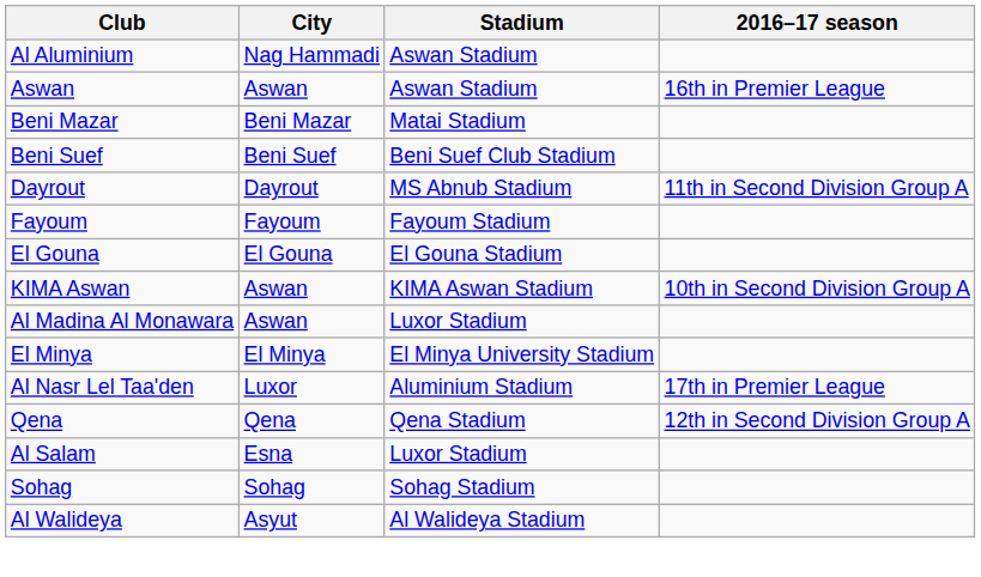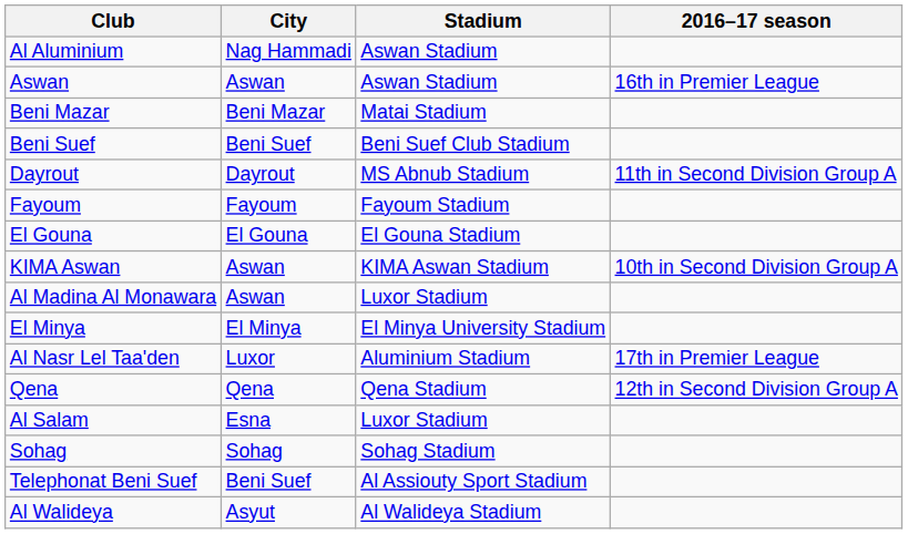 <table class="wikitable sortable" style="font-size:86%">
 <tr>
 <th>Club</th>
 <th>City</th>
 <th>Stadium</th>
 <th>2016–17 season</th>
 </tr>
 <tr>
 <td><a href='#'>Al Aluminium</a></td>
 <td><a href='#'>Nag Hammadi</a></td>
 <td><a href='#'>Aswan Stadium</a></td>
 <td></td>
 </tr>
 <tr>
 <td><a href='#'>Aswan</a></td>
 <td><a href='#'>Aswan</a></td>
 <td><a href='#'>Aswan Stadium</a></td>
 <td><a href='#'>16th in Premier League</a></td>
 </tr>
 <tr>
 <td><a href='#'>Beni Mazar</a></td>
 <td><a href='#'>Beni Mazar</a></td>
 <td><a href='#'>Matai Stadium</a></td>
 <td></td>
 </tr>
 <tr>
 <td><a href='#'>Beni Suef</a></td>
 <td><a href='#'>Beni Suef</a></td>
 <td><a href='#'>Beni Suef Club Stadium</a></td>
 <td></td>
 </tr>
 <tr>
 <td><a href='#'>Dayrout</a></td>
 <td><a href='#'>Dayrout</a></td>
 <td><a href='#'>MS Abnub Stadium</a></td>
 <td><a href='#'>11th in Second Division Group A</a></td>
 </tr>
 <tr>
 <td><a href='#'>Fayoum</a></td>
 <td><a href='#'>Fayoum</a></td>
 <td><a href='#'>Fayoum Stadium</a></td>
 <td></td>
 </tr>
 <tr>
 <td><a href='#'>El Gouna</a></td>
 <td><a href='#'>El Gouna</a></td>
 <td><a href='#'>El Gouna Stadium</a></td>
 <td></td>
 </tr>
 <tr>
 <td><a href='#'>KIMA Aswan</a></td>
 <td><a href='#'>Aswan</a></td>
 <td><a href='#'>KIMA Aswan Stadium</a></td>
 <td><a href='#'>10th in Second Division Group A</a></td>
 </tr>
 <tr>
 <td><a href='#'>Al Madina Al Monawara</a></td>
 <td><a href='#'>Aswan</a></td>
 <td><a href='#'>Luxor Stadium</a></td>
 <td></td>
 </tr>
 <tr>
 <td><a href='#'>El Minya</a></td>
 <td><a href='#'>El Minya</a></td>
 <td><a href='#'>El Minya University Stadium</a></td>
 <td></td>
 </tr>
 <tr>
 <td><a href='#'>Al Nasr Lel Taa'den</a></td>
 <td><a href='#'>Luxor</a></td>
 <td><a href='#'>Aluminium Stadium</a></td>
 <td><a href='#'>17th in Premier League</a></td>
 </tr>
 <tr>
 <td><a href='#'>Qena</a></td>
 <td><a href='#'>Qena</a></td>
 <td><a href='#'>Qena Stadium</a></td>
 <td><a href='#'>12th in Second Division Group A</a></td>
 </tr>
 <tr>
 <td><a href='#'>Al Salam</a></td>
 <td><a href='#'>Esna</a></td>
 <td><a href='#'>Luxor Stadium</a></td>
 <td></td>
 </tr>
 <tr>
 <td><a href='#'>Sohag</a></td>
 <td><a href='#'>Sohag</a></td>
 <td><a href='#'>Sohag Stadium</a></td>
 <td></td>
 </tr>
 <tr>
+<td><a href='#'>Telephonat Beni Suef</a></td>
+<td><a href='#'>Beni Suef</a></td>
+<td><a href='#'>Al Assiouty Sport Stadium</a></td>
+<td></td>
+</tr>
+<tr>
 <td><a href='#'>Al Walideya</a></td>
 <td><a href='#'>Asyut</a></td>
 <td><a href='#'>Al Walideya Stadium</a></td>
 <td></td>
 </tr>
 </table>
